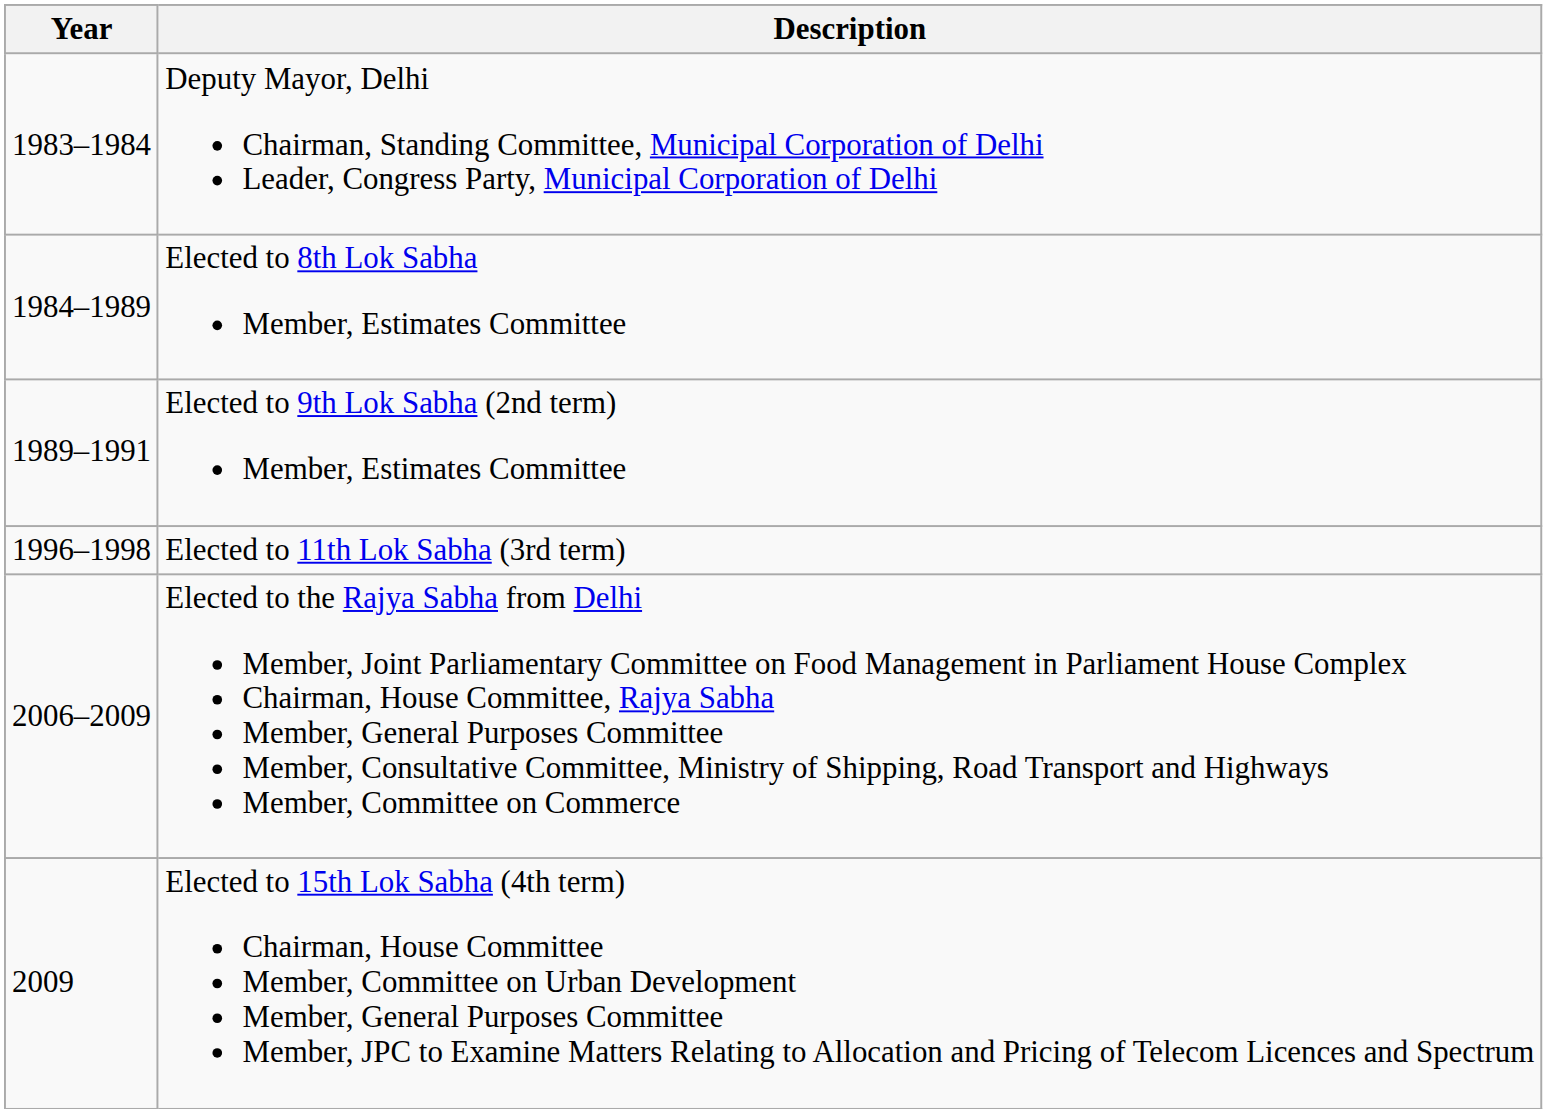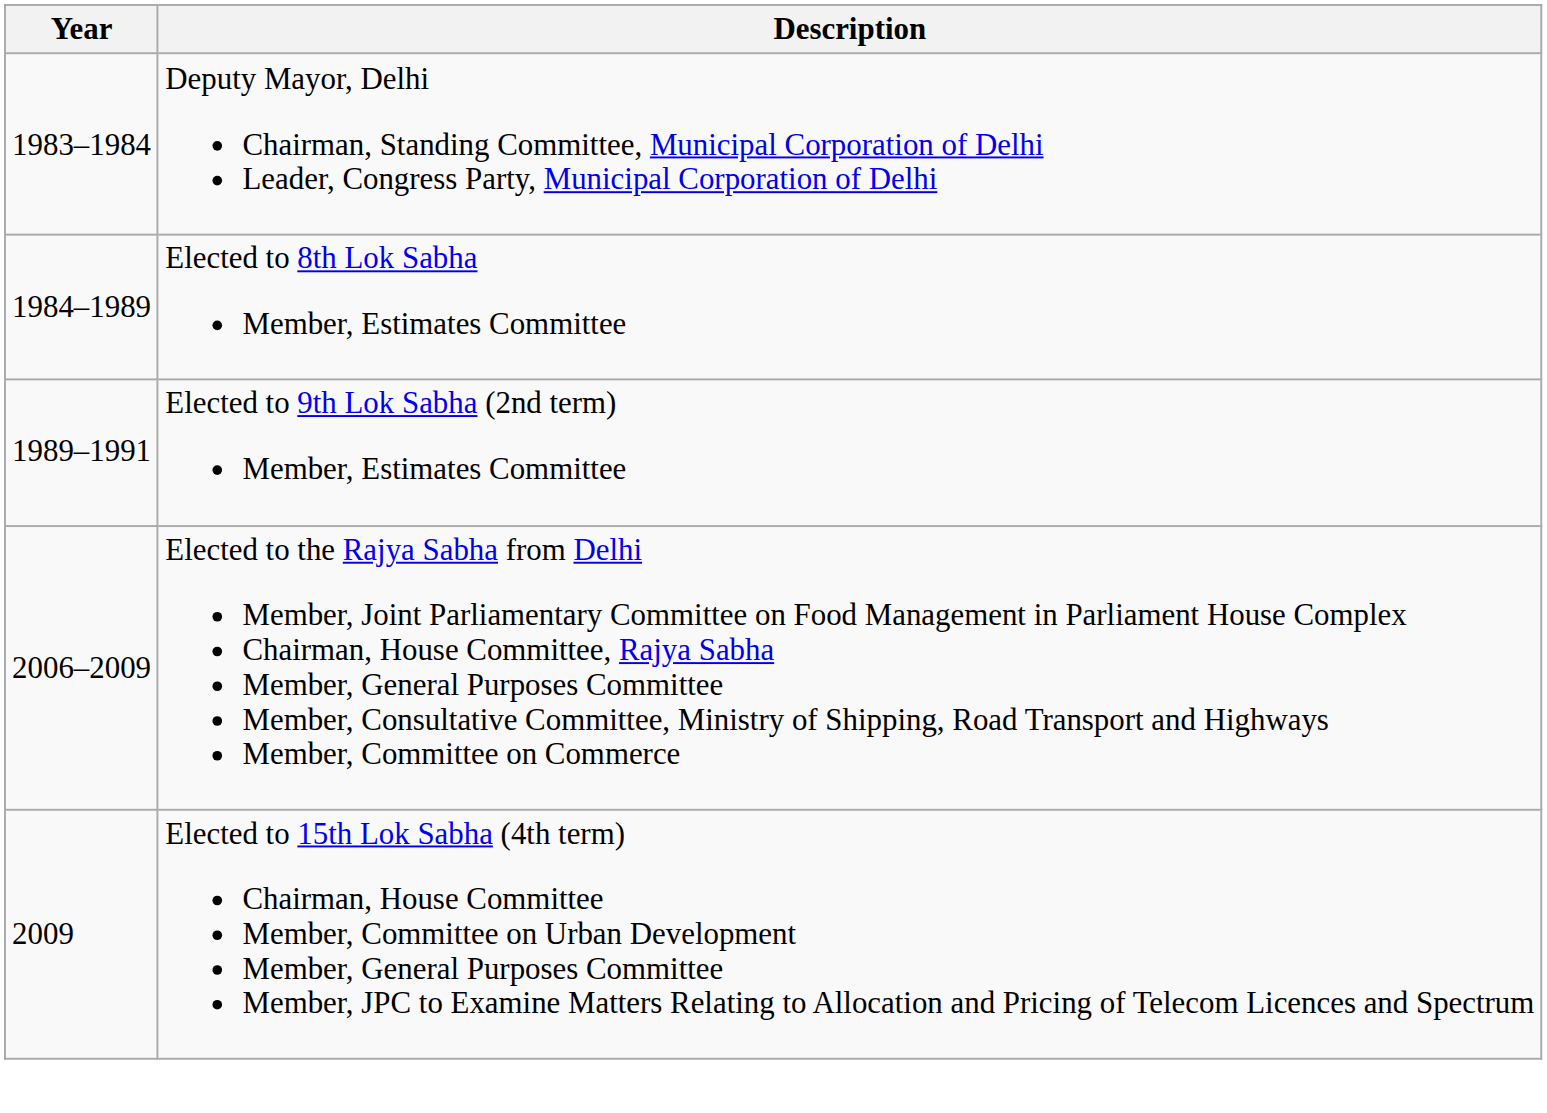 <table class="wikitable">
 <tr>
 <th>Year</th>
 <th>Description</th>
 </tr>
 <tr>
 <td>1983–1984</td>
 <td>Deputy Mayor, Delhi<br><ul><li>Chairman, Standing Committee, <a href='#'>Municipal Corporation of Delhi</a></li><li>Leader, Congress Party, <a href='#'>Municipal Corporation of Delhi</a></li></ul></td>
 </tr>
 <tr>
 <td>1984–1989</td>
 <td>Elected to <a href='#'>8th Lok Sabha</a><br><ul><li>Member, Estimates Committee</li></ul></td>
 </tr>
 <tr>
 <td>1989–1991</td>
 <td>Elected to <a href='#'>9th Lok Sabha</a> (2nd term)<br><ul><li>Member, Estimates Committee</li></ul></td>
 </tr>
 <tr>
-<td>1996–1998</td>
-<td>Elected to <a href='#'>11th Lok Sabha</a> (3rd term)</td>
-</tr>
-<tr>
 <td>2006–2009</td>
 <td>Elected to the <a href='#'>Rajya Sabha</a> from <a href='#'>Delhi</a><br><ul><li>Member, Joint Parliamentary Committee on Food Management in Parliament House Complex</li><li>Chairman, House Committee, <a href='#'>Rajya Sabha</a></li><li>Member, General Purposes Committee</li><li>Member, Consultative Committee, Ministry of Shipping, Road Transport and Highways</li><li>Member, Committee on Commerce</li></ul></td>
 </tr>
 <tr>
 <td>2009</td>
 <td>Elected to <a href='#'>15th Lok Sabha</a> (4th term)<br><ul><li>Chairman, House Committee</li><li>Member, Committee on Urban Development</li><li>Member, General Purposes Committee</li><li>Member, JPC to Examine Matters Relating to Allocation and Pricing of Telecom Licences and Spectrum</li></ul></td>
 </tr>
 </table>
